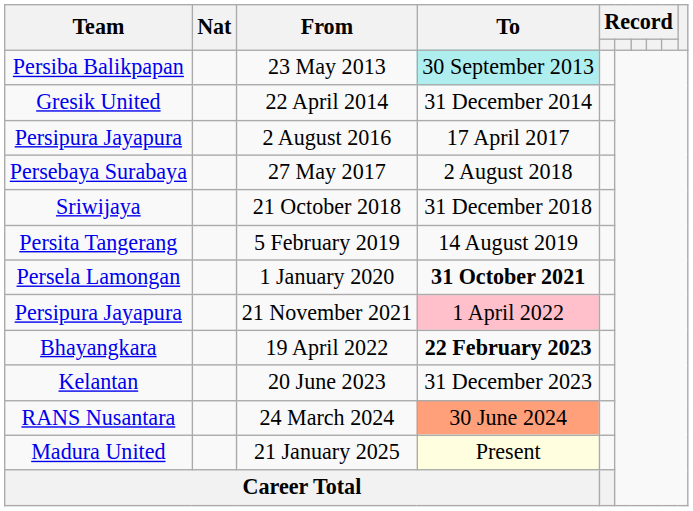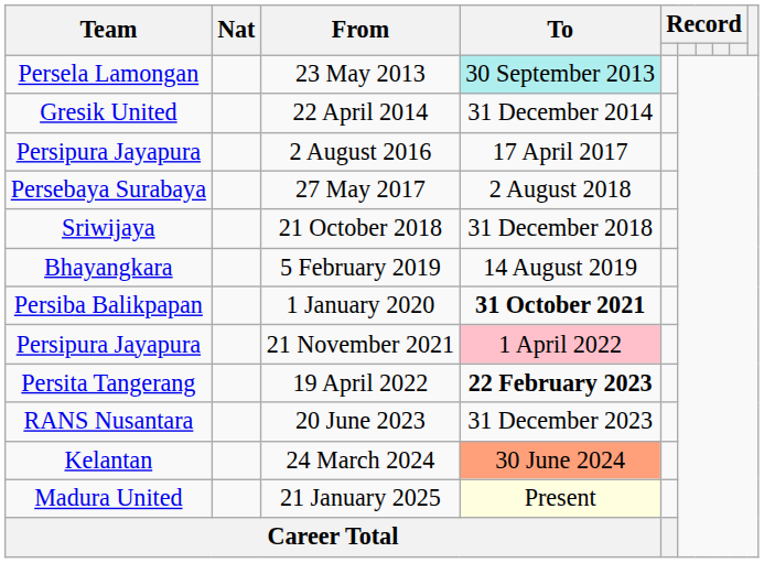 <table class="wikitable" style="text-align:center">
 <tr>
 <th rowspan="2">Team</th>
 <th rowspan="2">Nat</th>
 <th rowspan="2">From</th>
 <th rowspan="2">To</th>
 <th colspan="5">Record</th>
 <th rowspan="2"></th>
 </tr>
 <tr>
 <th></th>
 <th></th>
 <th></th>
 <th></th>
 <th></th>
 </tr>
 <tr>
-<td><a href='#'>Persiba Balikpapan</a></td>
+<td><a href='#'>Persela Lamongan</a></td>
 <td></td>
 <td>23 May 2013</td>
 <td style="background: paleturquoise;">30 September 2013<br></td>
 <td></td>
 </tr>
 <tr>
 <td><a href='#'>Gresik United</a></td>
 <td></td>
 <td>22 April 2014</td>
 <td>31 December 2014<br></td>
 <td></td>
 </tr>
 <tr>
 <td><a href='#'>Persipura Jayapura</a></td>
 <td></td>
 <td>2 August 2016</td>
 <td>17 April 2017<br></td>
 <td></td>
 </tr>
 <tr>
 <td><a href='#'>Persebaya Surabaya</a></td>
 <td></td>
 <td>27 May 2017</td>
 <td>2 August 2018<br></td>
 <td></td>
 </tr>
 <tr>
 <td><a href='#'>Sriwijaya</a></td>
 <td></td>
 <td>21 October 2018</td>
 <td>31 December 2018<br></td>
 <td></td>
 </tr>
 <tr>
-<td><a href='#'>Persita Tangerang</a></td>
+<td><a href='#'>Bhayangkara</a></td>
 <td></td>
 <td>5 February 2019</td>
 <td>14 August 2019<br></td>
 <td></td>
 </tr>
 <tr>
-<td><a href='#'>Persela Lamongan</a></td>
+<td><a href='#'>Persiba Balikpapan</a></td>
 <td></td>
 <td>1 January 2020</td>
 <td><strong>31 October 2021<br></strong></td>
 <td></td>
 </tr>
 <tr>
 <td><a href='#'>Persipura Jayapura</a></td>
 <td></td>
 <td>21 November 2021</td>
 <td style="background: pink;">1 April 2022<br></td>
 <td></td>
 </tr>
 <tr>
-<td><a href='#'>Bhayangkara</a></td>
+<td><a href='#'>Persita Tangerang</a></td>
 <td></td>
 <td>19 April 2022</td>
 <td><strong>22 February 2023<br></strong></td>
 <td></td>
 </tr>
 <tr>
-<td><a href='#'>Kelantan</a></td>
+<td><a href='#'>RANS Nusantara</a></td>
 <td></td>
 <td>20 June 2023</td>
 <td>31 December 2023<br></td>
 <td></td>
 </tr>
 <tr>
-<td><a href='#'>RANS Nusantara</a></td>
+<td><a href='#'>Kelantan</a></td>
 <td></td>
 <td>24 March 2024</td>
 <td style="background: lightsalmon;">30 June 2024<br></td>
 <td></td>
 </tr>
 <tr>
 <td><a href='#'>Madura United</a></td>
 <td></td>
 <td>21 January 2025</td>
 <td style="background: lightyellow;">Present<br></td>
 <td></td>
 </tr>
 <tr>
 <th colspan="4">Career Total<br></th>
 <th></th>
 </tr>
 </table>
